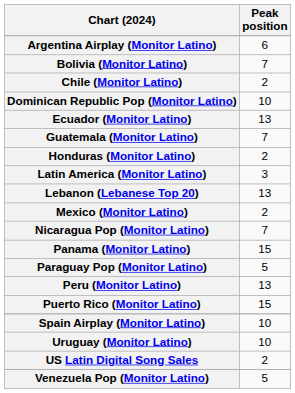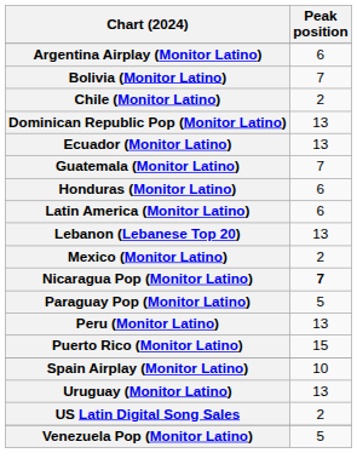 <table class="wikitable sortable plainrowheaders" style="text-align:center">
 <tr>
 <th scope="col">Chart (2024)</th>
 <th scope="col">Peak<br>position</th>
 </tr>
 <tr>
 </tr>
 <tr>
 <th scope="row">Argentina Airplay (<a href='#'>Monitor Latino</a>)</th>
 <td>6</td>
 </tr>
 <tr>
 <th scope="row">Bolivia (<a href='#'>Monitor Latino</a>)</th>
 <td>7</td>
 </tr>
 <tr>
 <th scope="row">Chile (<a href='#'>Monitor Latino</a>)</th>
 <td>2</td>
 </tr>
 <tr>
 <th scope="row">Dominican Republic Pop (<a href='#'>Monitor Latino</a>)</th>
-<td>10</td>
+<td>13</td>
 </tr>
 <tr>
 <th scope="row">Ecuador (<a href='#'>Monitor Latino</a>)</th>
 <td>13</td>
 </tr>
 <tr>
 <th scope="row">Guatemala (<a href='#'>Monitor Latino</a>)</th>
 <td>7</td>
 </tr>
 <tr>
 <th scope="row">Honduras (<a href='#'>Monitor Latino</a>)</th>
-<td>2</td>
+<td>6</td>
 </tr>
 <tr>
 <th scope="row">Latin America (<a href='#'>Monitor Latino</a>)</th>
-<td>3</td>
+<td>6</td>
 </tr>
 <tr>
 <th scope="row">Lebanon (<a href='#'>Lebanese Top 20</a>)</th>
 <td>13</td>
 </tr>
 <tr>
 <th scope="row">Mexico (<a href='#'>Monitor Latino</a>)</th>
 <td>2</td>
 </tr>
 <tr>
 <th scope="row">Nicaragua Pop (<a href='#'>Monitor Latino</a>)</th>
-<td>7</td>
-</tr>
-<tr>
-<th scope="row">Panama (<a href='#'>Monitor Latino</a>)</th>
-<td>15</td>
+<td><strong>7</strong></td>
 </tr>
 <tr>
 <th scope="row">Paraguay Pop (<a href='#'>Monitor Latino</a>)</th>
 <td>5</td>
 </tr>
 <tr>
 <th scope="row">Peru (<a href='#'>Monitor Latino</a>)</th>
 <td>13</td>
 </tr>
 <tr>
 <th scope="row">Puerto Rico (<a href='#'>Monitor Latino</a>)</th>
 <td>15</td>
 </tr>
 <tr>
 </tr>
 <tr>
 <th scope="row">Spain Airplay (<a href='#'>Monitor Latino</a>)</th>
 <td>10</td>
 </tr>
 <tr>
 <th scope="row">Uruguay (<a href='#'>Monitor Latino</a>)</th>
-<td>10</td>
+<td>13</td>
 </tr>
 <tr>
 <th scope="row">US <a href='#'>Latin Digital Song Sales</a></th>
 <td>2</td>
 </tr>
 <tr>
 </tr>
 <tr>
 </tr>
 <tr>
 <th scope="row">Venezuela Pop (<a href='#'>Monitor Latino</a>)</th>
 <td>5</td>
 </tr>
 </table>
